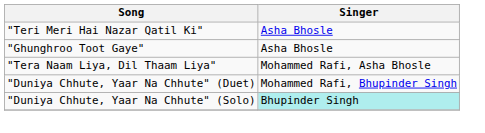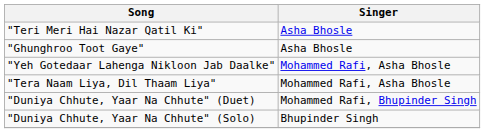 <table class="wikitable" style="font-size:95%;">
 <tr>
 <th>Song</th>
 <th>Singer</th>
 </tr>
 <tr>
 <td>"Teri Meri Hai Nazar Qatil Ki"</td>
 <td><a href='#'>Asha Bhosle</a></td>
 </tr>
 <tr>
 <td>"Ghunghroo Toot Gaye"</td>
 <td>Asha Bhosle</td>
 </tr>
 <tr>
+<td>"Yeh Gotedaar Lahenga Nikloon Jab Daalke"</td>
+<td><a href='#'>Mohammed Rafi</a>, Asha Bhosle</td>
+</tr>
+<tr>
 <td>"Tera Naam Liya, Dil Thaam Liya"</td>
 <td>Mohammed Rafi, Asha Bhosle</td>
 </tr>
 <tr>
 <td>"Duniya Chhute, Yaar Na Chhute" (Duet)</td>
 <td>Mohammed Rafi, <a href='#'>Bhupinder Singh</a></td>
 </tr>
 <tr>
 <td>"Duniya Chhute, Yaar Na Chhute" (Solo)</td>
-<td style="background: paleturquoise;">Bhupinder Singh</td>
+<td>Bhupinder Singh</td>
 </tr>
 <tr>
 </tr>
 </table>
